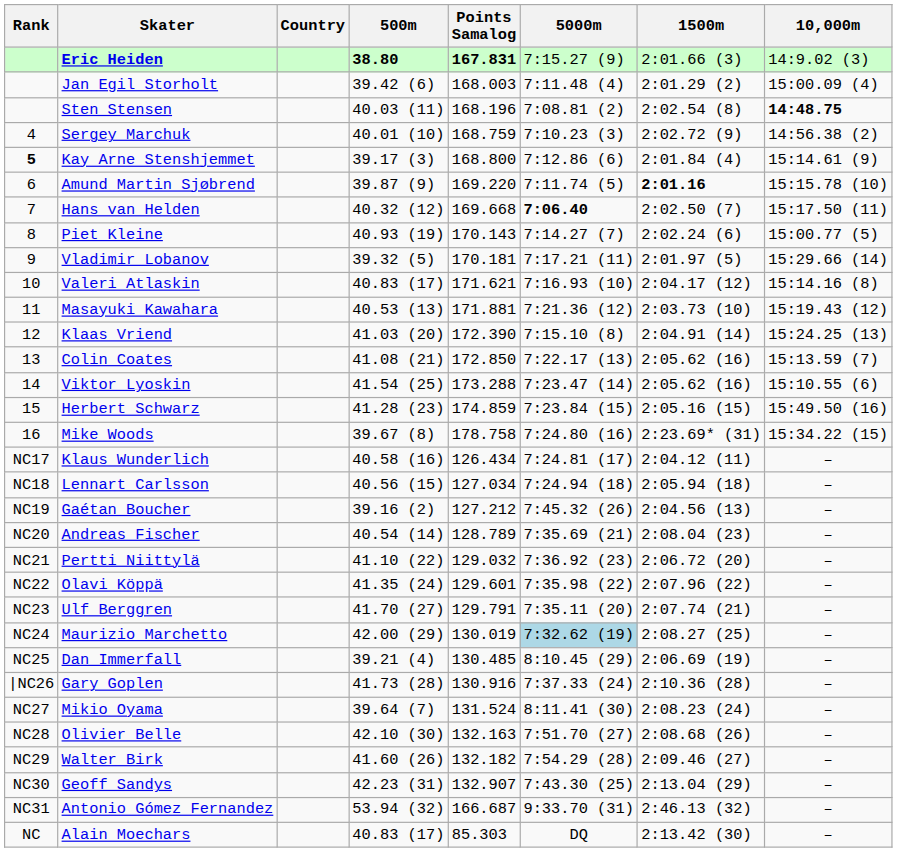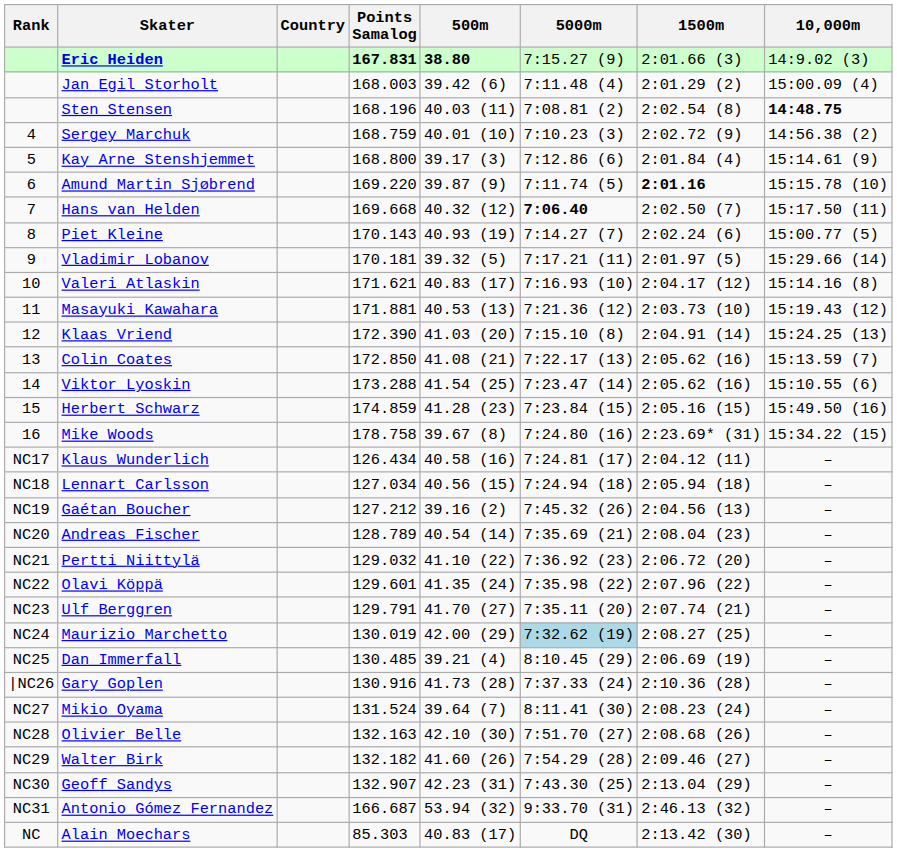 <table class="wikitable sortable" style="text-align:left">
 <tr>
 <th>Rank</th>
 <th>Skater</th>
 <th>Country</th>
+<th>Points <br> Samalog</th>
 <th>500m</th>
-<th>Points <br> Samalog</th>
 <th>5000m</th>
 <th>1500m</th>
 <th>10,000m</th>
 </tr>
 <tr bgcolor=ccffcc>
 <td style="text-align:center"></td>
 <td><strong><a href='#'>Eric Heiden</a></strong></td>
 <td></td>
+<td><strong>167.831</strong></td>
 <td><strong>38.80</strong> </td>
-<td><strong>167.831</strong></td>
 <td>7:15.27 (9)</td>
 <td>2:01.66 (3)</td>
 <td>14:9.02 (3)</td>
 </tr>
 <tr>
 <td style="text-align:center"></td>
 <td><a href='#'>Jan Egil Storholt</a></td>
 <td></td>
+<td>168.003</td>
 <td>39.42 (6)</td>
-<td>168.003</td>
 <td>7:11.48 (4)</td>
 <td>2:01.29 (2)</td>
 <td>15:00.09 (4)</td>
 </tr>
 <tr>
 <td style="text-align:center"></td>
 <td><a href='#'>Sten Stensen</a></td>
 <td></td>
+<td>168.196</td>
 <td>40.03 (11)</td>
-<td>168.196</td>
 <td>7:08.81 (2)</td>
 <td>2:02.54 (8)</td>
 <td><strong>14:48.75</strong> </td>
 </tr>
 <tr>
 <td style="text-align:center">4</td>
 <td><a href='#'>Sergey Marchuk</a></td>
 <td></td>
+<td>168.759</td>
 <td>40.01 (10)</td>
-<td>168.759</td>
 <td>7:10.23 (3)</td>
 <td>2:02.72 (9)</td>
 <td>14:56.38 (2)</td>
 </tr>
 <tr>
-<td style="text-align:center"><strong>5</strong></td>
+<td style="text-align:center">5</td>
 <td><a href='#'>Kay Arne Stenshjemmet</a></td>
 <td></td>
+<td>168.800</td>
 <td>39.17 (3)</td>
-<td>168.800</td>
 <td>7:12.86 (6)</td>
 <td>2:01.84 (4)</td>
 <td>15:14.61 (9)</td>
 </tr>
 <tr>
 <td style="text-align:center">6</td>
 <td><a href='#'>Amund Martin Sjøbrend</a></td>
 <td></td>
+<td>169.220</td>
 <td>39.87 (9)</td>
-<td>169.220</td>
 <td>7:11.74 (5)</td>
 <td><strong>2:01.16</strong> </td>
 <td>15:15.78 (10)</td>
 </tr>
 <tr>
 <td style="text-align:center">7</td>
 <td><a href='#'>Hans van Helden</a></td>
 <td></td>
+<td>169.668</td>
 <td>40.32 (12)</td>
-<td>169.668</td>
 <td><strong>7:06.40</strong> </td>
 <td>2:02.50 (7)</td>
 <td>15:17.50 (11)</td>
 </tr>
 <tr>
 <td style="text-align:center">8</td>
 <td><a href='#'>Piet Kleine</a></td>
 <td></td>
+<td>170.143</td>
 <td>40.93 (19)</td>
-<td>170.143</td>
 <td>7:14.27 (7)</td>
 <td>2:02.24 (6)</td>
 <td>15:00.77 (5)</td>
 </tr>
 <tr>
 <td style="text-align:center">9</td>
 <td><a href='#'>Vladimir Lobanov</a></td>
 <td></td>
+<td>170.181</td>
 <td>39.32 (5)</td>
-<td>170.181</td>
 <td>7:17.21 (11)</td>
 <td>2:01.97 (5)</td>
 <td>15:29.66 (14)</td>
 </tr>
 <tr>
 <td style="text-align:center">10</td>
 <td><a href='#'>Valeri Atlaskin</a></td>
 <td></td>
+<td>171.621</td>
 <td>40.83 (17)</td>
-<td>171.621</td>
 <td>7:16.93 (10)</td>
 <td>2:04.17 (12)</td>
 <td>15:14.16 (8)</td>
 </tr>
 <tr>
 <td style="text-align:center">11</td>
 <td><a href='#'>Masayuki Kawahara</a></td>
 <td></td>
+<td>171.881</td>
 <td>40.53 (13)</td>
-<td>171.881</td>
 <td>7:21.36 (12)</td>
 <td>2:03.73 (10)</td>
 <td>15:19.43 (12)</td>
 </tr>
 <tr>
 <td style="text-align:center">12</td>
 <td><a href='#'>Klaas Vriend</a></td>
 <td></td>
+<td>172.390</td>
 <td>41.03 (20)</td>
-<td>172.390</td>
 <td>7:15.10 (8)</td>
 <td>2:04.91 (14)</td>
 <td>15:24.25 (13)</td>
 </tr>
 <tr>
 <td style="text-align:center">13</td>
 <td><a href='#'>Colin Coates</a></td>
 <td></td>
+<td>172.850</td>
 <td>41.08 (21)</td>
-<td>172.850</td>
 <td>7:22.17 (13)</td>
 <td>2:05.62 (16)</td>
 <td>15:13.59 (7)</td>
 </tr>
 <tr>
 <td style="text-align:center">14</td>
 <td><a href='#'>Viktor Lyoskin</a></td>
 <td></td>
+<td>173.288</td>
 <td>41.54 (25)</td>
-<td>173.288</td>
 <td>7:23.47 (14)</td>
 <td>2:05.62 (16)</td>
 <td>15:10.55 (6)</td>
 </tr>
 <tr>
 <td style="text-align:center">15</td>
 <td><a href='#'>Herbert Schwarz</a></td>
 <td></td>
+<td>174.859</td>
 <td>41.28 (23)</td>
-<td>174.859</td>
 <td>7:23.84 (15)</td>
 <td>2:05.16 (15)</td>
 <td>15:49.50 (16)</td>
 </tr>
 <tr>
 <td style="text-align:center">16</td>
 <td><a href='#'>Mike Woods</a></td>
 <td></td>
+<td>178.758</td>
 <td>39.67 (8)</td>
-<td>178.758</td>
 <td>7:24.80 (16)</td>
 <td>2:23.69* (31)</td>
 <td>15:34.22 (15)</td>
 </tr>
 <tr>
 <td style="text-align:center">NC17</td>
 <td><a href='#'>Klaus Wunderlich</a></td>
 <td></td>
+<td>126.434</td>
 <td>40.58 (16)</td>
-<td>126.434</td>
 <td>7:24.81 (17)</td>
 <td>2:04.12 (11)</td>
 <td style="text-align:center">–</td>
 </tr>
 <tr>
 <td style="text-align:center">NC18</td>
 <td><a href='#'>Lennart Carlsson</a></td>
 <td></td>
+<td>127.034</td>
 <td>40.56 (15)</td>
-<td>127.034</td>
 <td>7:24.94 (18)</td>
 <td>2:05.94 (18)</td>
 <td style="text-align:center">–</td>
 </tr>
 <tr>
 <td style="text-align:center">NC19</td>
 <td><a href='#'>Gaétan Boucher</a></td>
 <td></td>
+<td>127.212</td>
 <td>39.16 (2)</td>
-<td>127.212</td>
 <td>7:45.32 (26)</td>
 <td>2:04.56 (13)</td>
 <td style="text-align:center">–</td>
 </tr>
 <tr>
 <td style="text-align:center">NC20</td>
 <td><a href='#'>Andreas Fischer</a></td>
 <td></td>
+<td>128.789</td>
 <td>40.54 (14)</td>
-<td>128.789</td>
 <td>7:35.69 (21)</td>
 <td>2:08.04 (23)</td>
 <td style="text-align:center">–</td>
 </tr>
 <tr>
 <td style="text-align:center">NC21</td>
 <td><a href='#'>Pertti Niittylä</a></td>
 <td></td>
+<td>129.032</td>
 <td>41.10 (22)</td>
-<td>129.032</td>
 <td>7:36.92 (23)</td>
 <td>2:06.72 (20)</td>
 <td style="text-align:center">–</td>
 </tr>
 <tr>
 <td style="text-align:center">NC22</td>
 <td><a href='#'>Olavi Köppä</a></td>
 <td></td>
+<td>129.601</td>
 <td>41.35 (24)</td>
-<td>129.601</td>
 <td>7:35.98 (22)</td>
 <td>2:07.96 (22)</td>
 <td style="text-align:center">–</td>
 </tr>
 <tr>
 <td style="text-align:center">NC23</td>
 <td><a href='#'>Ulf Berggren</a></td>
 <td></td>
+<td>129.791</td>
 <td>41.70 (27)</td>
-<td>129.791</td>
 <td>7:35.11 (20)</td>
 <td>2:07.74 (21)</td>
 <td style="text-align:center">–</td>
 </tr>
 <tr>
 <td style="text-align:center">NC24</td>
 <td><a href='#'>Maurizio Marchetto</a></td>
 <td></td>
+<td>130.019</td>
 <td>42.00 (29)</td>
-<td>130.019</td>
 <td style="background: lightblue;">7:32.62 (19)</td>
 <td>2:08.27 (25)</td>
 <td style="text-align:center">–</td>
 </tr>
 <tr>
 <td style="text-align:center">NC25</td>
 <td><a href='#'>Dan Immerfall</a></td>
 <td></td>
+<td>130.485</td>
 <td>39.21 (4)</td>
-<td>130.485</td>
 <td>8:10.45 (29)</td>
 <td>2:06.69 (19)</td>
 <td style="text-align:center">–</td>
 </tr>
 <tr>
 <td style="text-align:center">|NC26</td>
 <td><a href='#'>Gary Goplen</a></td>
 <td></td>
+<td>130.916</td>
 <td>41.73 (28)</td>
-<td>130.916</td>
 <td>7:37.33 (24)</td>
 <td>2:10.36 (28)</td>
 <td style="text-align:center">–</td>
 </tr>
 <tr>
 <td style="text-align:center">NC27</td>
 <td><a href='#'>Mikio Oyama</a></td>
 <td></td>
+<td>131.524</td>
 <td>39.64 (7)</td>
-<td>131.524</td>
 <td>8:11.41 (30)</td>
 <td>2:08.23 (24)</td>
 <td style="text-align:center">–</td>
 </tr>
 <tr>
 <td style="text-align:center">NC28</td>
 <td><a href='#'>Olivier Belle</a></td>
 <td></td>
+<td>132.163</td>
 <td>42.10 (30)</td>
-<td>132.163</td>
 <td>7:51.70 (27)</td>
 <td>2:08.68 (26)</td>
 <td style="text-align:center">–</td>
 </tr>
 <tr>
 <td style="text-align:center">NC29</td>
 <td><a href='#'>Walter Birk</a></td>
 <td></td>
+<td>132.182</td>
 <td>41.60 (26)</td>
-<td>132.182</td>
 <td>7:54.29 (28)</td>
 <td>2:09.46 (27)</td>
 <td style="text-align:center">–</td>
 </tr>
 <tr>
 <td style="text-align:center">NC30</td>
 <td><a href='#'>Geoff Sandys</a></td>
 <td></td>
+<td>132.907</td>
 <td>42.23 (31)</td>
-<td>132.907</td>
 <td>7:43.30 (25)</td>
 <td>2:13.04 (29)</td>
 <td style="text-align:center">–</td>
 </tr>
 <tr>
 <td style="text-align:center">NC31</td>
 <td><a href='#'>Antonio Gómez Fernandez</a></td>
 <td></td>
+<td>166.687</td>
 <td>53.94 (32)</td>
-<td>166.687</td>
 <td>9:33.70 (31)</td>
 <td>2:46.13 (32)</td>
 <td style="text-align:center">–</td>
 </tr>
 <tr>
 <td style="text-align:center">NC</td>
 <td><a href='#'>Alain Moechars</a></td>
 <td></td>
+<td>85.303</td>
 <td>40.83 (17)</td>
-<td>85.303</td>
 <td style="text-align:center">DQ</td>
 <td>2:13.42 (30)</td>
 <td style="text-align:center">–</td>
 </tr>
 </table>
